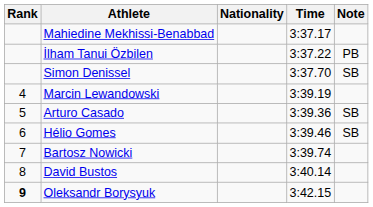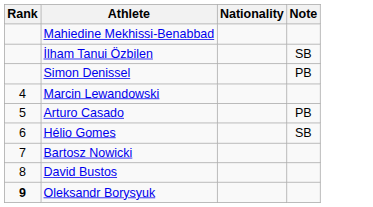 <table class="wikitable sortable" style="text-align:center">
 <tr>
 <th>Rank</th>
 <th>Athlete</th>
 <th>Nationality</th>
-<th>Time</th>
 <th>Note</th>
 </tr>
 <tr>
 <td></td>
 <td align=left><a href='#'>Mahiedine Mekhissi-Benabbad</a></td>
 <td align=left></td>
-<td>3:37.17</td>
 <td></td>
 </tr>
 <tr>
 <td></td>
 <td align=left><a href='#'>İlham Tanui Özbilen</a></td>
 <td align=left></td>
-<td>3:37.22</td>
-<td>PB</td>
+<td>SB</td>
 </tr>
 <tr>
 <td></td>
 <td align=left><a href='#'>Simon Denissel</a></td>
 <td align=left></td>
-<td>3:37.70</td>
-<td>SB</td>
+<td>PB</td>
 </tr>
 <tr>
 <td>4</td>
 <td align=left><a href='#'>Marcin Lewandowski</a></td>
 <td align=left></td>
-<td>3:39.19</td>
 <td></td>
 </tr>
 <tr>
 <td>5</td>
 <td align=left><a href='#'>Arturo Casado</a></td>
 <td align=left></td>
-<td>3:39.36</td>
-<td>SB</td>
+<td>PB</td>
 </tr>
 <tr>
 <td>6</td>
 <td align=left><a href='#'>Hélio Gomes</a></td>
 <td align=left></td>
-<td>3:39.46</td>
 <td>SB</td>
 </tr>
 <tr>
 <td>7</td>
 <td align=left><a href='#'>Bartosz Nowicki</a></td>
 <td align=left></td>
-<td>3:39.74</td>
 <td></td>
 </tr>
 <tr>
 <td>8</td>
 <td align=left><a href='#'>David Bustos</a></td>
 <td align=left></td>
-<td>3:40.14</td>
 <td></td>
 </tr>
 <tr>
 <td><strong>9</strong></td>
 <td align=left><a href='#'>Oleksandr Borysyuk</a></td>
 <td align=left></td>
-<td>3:42.15</td>
 <td></td>
 </tr>
 </table>
